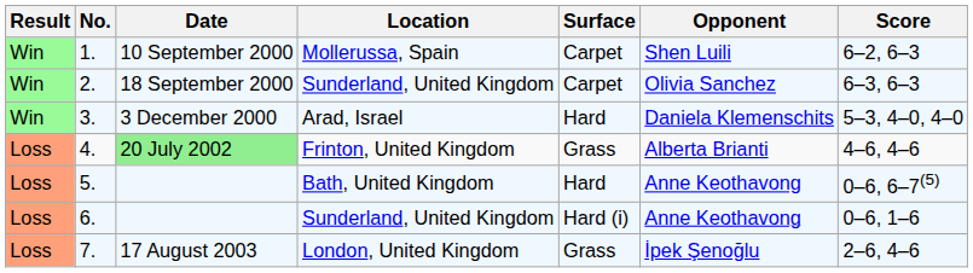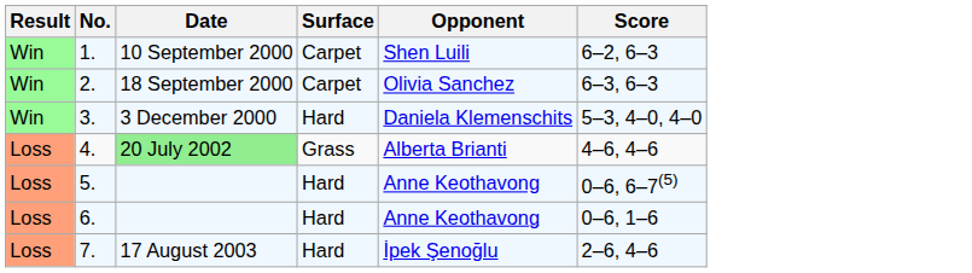 <table class="sortable wikitable" style="font-size:97%;">
 <tr>
 <th>Result</th>
 <th>No.</th>
 <th>Date</th>
-<th>Location</th>
 <th>Surface</th>
 <th>Opponent</th>
 <th class="unsortable">Score</th>
 </tr>
 <tr style="background:#f0f8ff;">
 <td style="background:#98fb98;">Win</td>
 <td>1.</td>
 <td>10 September 2000</td>
-<td><a href='#'>Mollerussa</a>, Spain</td>
 <td>Carpet</td>
 <td> <a href='#'>Shen Luili</a></td>
 <td>6–2, 6–3</td>
 </tr>
 <tr bgcolor=f0f8ff>
 <td style="background:#98fb98;">Win</td>
 <td>2.</td>
 <td>18 September 2000</td>
-<td><a href='#'>Sunderland</a>, United Kingdom</td>
 <td>Carpet</td>
 <td> <a href='#'>Olivia Sanchez</a></td>
 <td>6–3, 6–3</td>
 </tr>
 <tr bgcolor=f0f8ff>
 <td style="background:#98fb98;">Win</td>
 <td>3.</td>
 <td>3 December 2000</td>
-<td>Arad, Israel</td>
 <td>Hard</td>
 <td> <a href='#'>Daniela Klemenschits</a></td>
 <td>5–3, 4–0, 4–0</td>
 </tr>
 <tr>
 <td style="background:#ffa07a;">Loss</td>
 <td>4.</td>
 <td style="background: lightgreen;">20 July 2002</td>
-<td><a href='#'>Frinton</a>, United Kingdom</td>
 <td>Grass</td>
 <td> <a href='#'>Alberta Brianti</a></td>
 <td>4–6, 4–6</td>
 </tr>
 <tr bgcolor=#f0f8ff>
 <td style="background:#ffa07a;">Loss</td>
 <td>5.</td>
 <td></td>
-<td><a href='#'>Bath</a>, United Kingdom</td>
 <td>Hard</td>
 <td> <a href='#'>Anne Keothavong</a></td>
 <td>0–6, 6–7<sup>(5)</sup></td>
 </tr>
 <tr bgcolor=#f0f8ff>
 <td style="background:#ffa07a;">Loss</td>
 <td>6.</td>
 <td></td>
-<td><a href='#'>Sunderland</a>, United Kingdom</td>
-<td>Hard (i)</td>
+<td>Hard</td>
 <td> <a href='#'>Anne Keothavong</a></td>
 <td>0–6, 1–6</td>
 </tr>
 <tr style="background:#f0f8ff;">
 <td style="background:#ffa07a;">Loss</td>
 <td>7.</td>
 <td>17 August 2003</td>
-<td><a href='#'>London</a>, United Kingdom</td>
-<td>Grass</td>
+<td>Hard</td>
 <td> <a href='#'>İpek Şenoğlu</a></td>
 <td>2–6, 4–6</td>
 </tr>
 </table>
